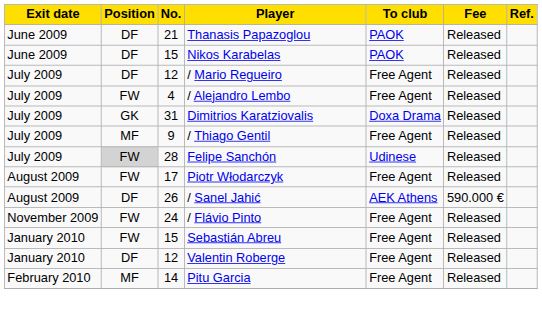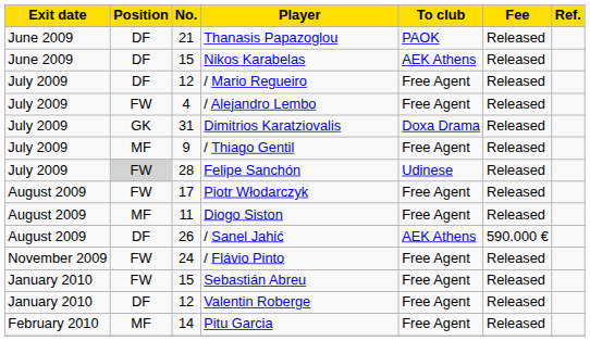 <table class="wikitable sortable">
 <tr>
 <th style="background:#FFDF00; color:black;"><strong>Exit date</strong></th>
 <th style="background:#FFDF00; color:black;"><strong>Position</strong></th>
 <th style="background:#FFDF00; color:black;"><strong>No.</strong></th>
 <th style="background:#FFDF00; color:black;"; width=220><strong>Player</strong></th>
 <th style="background:#FFDF00; color:black;"><strong>To club</strong></th>
 <th style="background:#FFDF00; color:black;"><strong>Fee</strong></th>
 <th style="background:#FFDF00; color:black;"><strong>Ref.</strong></th>
 </tr>
 <tr>
 <td>June 2009</td>
 <td style="text-align:center;">DF</td>
 <td style="text-align:center;">21</td>
 <td style="text-align:left;"> <a href='#'>Thanasis Papazoglou</a></td>
 <td style="text-align:left;"> <a href='#'>PAOK</a></td>
 <td>Released</td>
 <td></td>
 </tr>
 <tr>
 <td>June 2009</td>
 <td style="text-align:center;">DF</td>
 <td style="text-align:center;">15</td>
 <td style="text-align:left;"> <a href='#'>Nikos Karabelas</a></td>
-<td style="text-align:left;"> <a href='#'>PAOK</a></td>
+<td style="text-align:left;"> <a href='#'>AEK Athens</a></td>
 <td>Released</td>
 <td></td>
 </tr>
 <tr>
 <td>July 2009</td>
 <td style="text-align:center;">DF</td>
 <td style="text-align:center;">12</td>
 <td style="text-align:left;"> /  <a href='#'>Mario Regueiro</a></td>
 <td>Free Agent</td>
 <td>Released</td>
 <td></td>
 </tr>
 <tr>
 <td>July 2009</td>
 <td style="text-align:center;">FW</td>
 <td style="text-align:center;">4</td>
 <td style="text-align:left;"> /  <a href='#'>Alejandro Lembo</a></td>
 <td>Free Agent</td>
 <td>Released</td>
 <td></td>
 </tr>
 <tr>
 <td>July 2009</td>
 <td style="text-align:center;">GK</td>
 <td style="text-align:center;">31</td>
 <td style="text-align:left;"> <a href='#'>Dimitrios Karatziovalis</a></td>
 <td style="text-align:left;"> <a href='#'>Doxa Drama</a></td>
 <td>Released</td>
 <td></td>
 </tr>
 <tr>
 <td>July 2009</td>
 <td style="text-align:center;">MF</td>
 <td style="text-align:center;">9</td>
 <td style="text-align:left;"> /  <a href='#'>Thiago Gentil</a></td>
 <td>Free Agent</td>
 <td>Released</td>
 <td></td>
 </tr>
 <tr>
 <td>July 2009</td>
 <td style="background: lightgrey; text-align:center;">FW</td>
 <td style="text-align:center;">28</td>
 <td style="text-align:left;"> <a href='#'>Felipe Sanchón</a></td>
 <td style="text-align:left;"> <a href='#'>Udinese</a></td>
 <td>Released</td>
 <td></td>
 </tr>
 <tr>
 <td>August 2009</td>
 <td style="text-align:center;">FW</td>
 <td style="text-align:center;">17</td>
 <td style="text-align:left;"> <a href='#'>Piotr Włodarczyk</a></td>
 <td>Free Agent</td>
 <td>Released</td>
 <td></td>
 </tr>
 <tr>
 <td>August 2009</td>
+<td style="text-align:center;">MF</td>
+<td style="text-align:center;">11</td>
+<td style="text-align:left;"> <a href='#'>Diogo Siston</a></td>
+<td>Free Agent</td>
+<td>Released</td>
+<td></td>
+</tr>
+<tr>
+<td>August 2009</td>
 <td style="text-align:center;">DF</td>
 <td style="text-align:center;">26</td>
 <td style="text-align:left;"> /  <a href='#'>Sanel Jahić</a></td>
 <td style="text-align:left;"> <a href='#'>AEK Athens</a></td>
 <td>590.000 €</td>
 <td></td>
 </tr>
 <tr>
 <td>November 2009</td>
 <td style="text-align:center;">FW</td>
 <td style="text-align:center;">24</td>
 <td style="text-align:left;"> /  <a href='#'>Flávio Pinto</a></td>
 <td style="text-align:left;">Free Agent</td>
 <td>Released</td>
 <td></td>
 </tr>
 <tr>
 <td>January 2010</td>
 <td style="text-align:center;">FW</td>
 <td style="text-align:center;">15</td>
 <td style="text-align:left;"> <a href='#'>Sebastián Abreu</a></td>
 <td style="text-align:left;">Free Agent</td>
 <td>Released</td>
 <td></td>
 </tr>
 <tr>
 <td>January 2010</td>
 <td style="text-align:center;">DF</td>
 <td style="text-align:center;">12</td>
 <td style="text-align:left;"> <a href='#'>Valentin Roberge</a></td>
 <td style="text-align:left;">Free Agent</td>
 <td>Released</td>
 <td></td>
 </tr>
 <tr>
 <td>February 2010</td>
 <td style="text-align:center;">MF</td>
 <td style="text-align:center;">14</td>
 <td style="text-align:left;"> <a href='#'>Pitu Garcia</a></td>
 <td style="text-align:left;">Free Agent</td>
 <td>Released</td>
 <td></td>
 </tr>
 <tr>
 </tr>
 </table>
